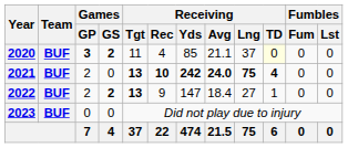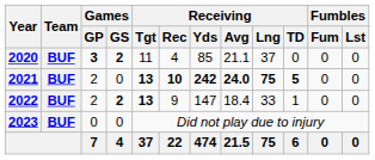 <table class="wikitable" style="text-align:center;">
 <tr>
 <th rowspan="2">Year</th>
 <th rowspan="2">Team</th>
 <th colspan="2">Games</th>
 <th colspan="6">Receiving</th>
 <th colspan="2">Fumbles</th>
 </tr>
 <tr>
 <th>GP</th>
 <th>GS</th>
 <th>Tgt</th>
 <th>Rec</th>
 <th>Yds</th>
 <th>Avg</th>
 <th>Lng</th>
 <th>TD</th>
 <th>Fum</th>
 <th>Lst</th>
 </tr>
 <tr>
 <th><a href='#'>2020</a></th>
 <th><a href='#'>BUF</a></th>
 <td><strong>3</strong></td>
 <td><strong>2</strong></td>
 <td>11</td>
 <td>4</td>
 <td>85</td>
 <td>21.1</td>
 <td>37</td>
-<td style="background: lightyellow;">0</td>
+<td>0</td>
 <td>0</td>
 <td>0</td>
 </tr>
 <tr>
 <th><a href='#'>2021</a></th>
 <th><a href='#'>BUF</a></th>
 <td>2</td>
 <td>0</td>
 <td><strong>13</strong></td>
 <td><strong>10</strong></td>
 <td><strong>242</strong></td>
 <td><strong>24.0</strong></td>
 <td><strong>75</strong></td>
-<td><strong>4</strong></td>
+<td><strong>5</strong></td>
 <td>0</td>
 <td>0</td>
 </tr>
 <tr>
 <th><a href='#'>2022</a></th>
 <th><a href='#'>BUF</a></th>
 <td>2</td>
 <td><strong>2</strong></td>
 <td><strong>13</strong></td>
 <td>9</td>
 <td>147</td>
 <td>18.4</td>
-<td>27</td>
+<td>33</td>
 <td>1</td>
 <td>0</td>
 <td>0</td>
 </tr>
 <tr>
 <th><a href='#'>2023</a></th>
 <th><a href='#'>BUF</a></th>
 <td>0</td>
 <td>0</td>
 <td colspan="8"><em>Did not play due to injury</em></td>
 </tr>
 <tr>
 <th colspan="2"></th>
 <th>7</th>
 <th>4</th>
 <th>37</th>
 <th>22</th>
 <th>474</th>
 <th>21.5</th>
 <th>75</th>
 <th>6</th>
 <th>0</th>
 <th>0</th>
 </tr>
 </table>
